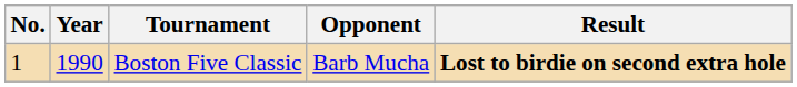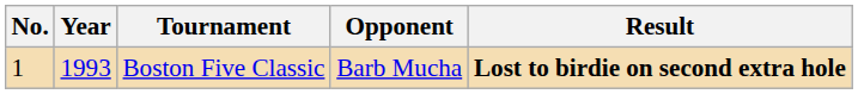 <table class="wikitable" style="font-size:95%;">
 <tr>
 <th>No.</th>
 <th>Year</th>
 <th>Tournament</th>
 <th>Opponent</th>
 <th>Result</th>
 </tr>
 <tr style="background:#F5DEB3;">
 <td>1</td>
-<td><a href='#'>1990</a></td>
+<td><a href='#'>1993</a></td>
 <td><a href='#'>Boston Five Classic</a></td>
 <td> <a href='#'>Barb Mucha</a></td>
 <td><strong>Lost to birdie on second extra hole</strong></td>
 </tr>
 </table>
